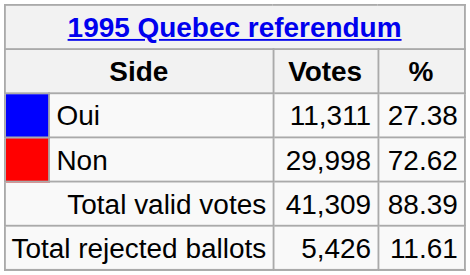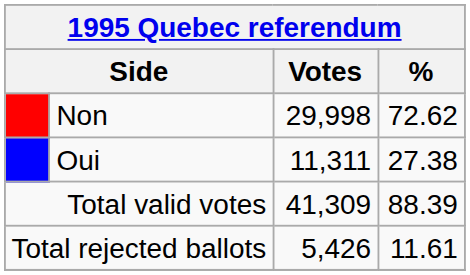 <table class="wikitable" style="font-size: 95%; clear:both">
 <tr style="background-color:#E9E9E9">
 <th colspan=4><a href='#'>1995 Quebec referendum</a></th>
 </tr>
 <tr style="background-color:#E9E9E9">
 <th colspan=2 style="width: 130px">Side</th>
 <th style="width: 50px">Votes</th>
 <th style="width: 40px">%</th>
 </tr>
 <tr>
+<td bgcolor="red"></td>
+<td>Non</td>
+<td align="right">29,998</td>
+<td align="right">72.62</td>
+</tr>
+<tr>
 <td bgcolor="blue"></td>
 <td>Oui</td>
 <td align="right">11,311</td>
 <td align="right">27.38</td>
-</tr>
-<tr>
-<td bgcolor="red"></td>
-<td>Non</td>
-<td align="right">29,998</td>
-<td align="right">72.62</td>
 </tr>
 <tr>
 <td colspan=2 align="right">Total valid votes</td>
 <td align="right">41,309</td>
 <td align="right">88.39</td>
 </tr>
 <tr>
 <td colspan=2 align="right">Total rejected ballots</td>
 <td align="right">5,426</td>
 <td align="right">11.61</td>
 </tr>
 <tr>
 </tr>
 </table>
